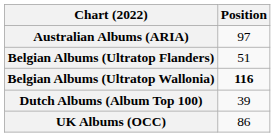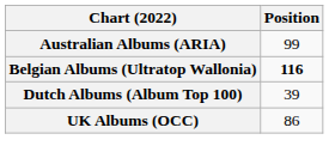 <table class="wikitable sortable plainrowheaders" style="text-align:center">
 <tr>
 <th scope="col">Chart (2022)</th>
 <th scope="col">Position</th>
 </tr>
 <tr>
 <th scope="row">Australian Albums (ARIA)</th>
-<td>97</td>
-</tr>
-<tr>
-<th scope="row">Belgian Albums (Ultratop Flanders)</th>
-<td>51</td>
+<td>99</td>
 </tr>
 <tr>
 <th scope="row">Belgian Albums (Ultratop Wallonia)</th>
 <td><strong>116</strong></td>
 </tr>
 <tr>
 <th scope="row">Dutch Albums (Album Top 100)</th>
 <td>39</td>
 </tr>
 <tr>
 <th scope="row">UK Albums (OCC)</th>
 <td>86</td>
 </tr>
 </table>
